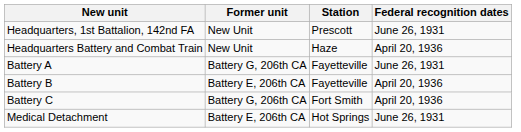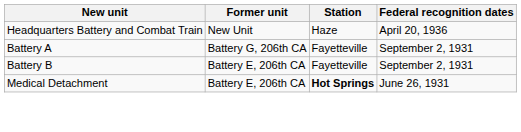 <table class="wikitable">
 <tr>
 <th>New unit</th>
 <th>Former unit</th>
 <th>Station</th>
 <th>Federal recognition dates</th>
-</tr>
-<tr>
-<td>Headquarters, 1st Battalion, 142nd FA</td>
-<td>New Unit</td>
-<td>Prescott</td>
-<td>June 26, 1931</td>
 </tr>
 <tr>
 <td>Headquarters Battery and Combat Train</td>
 <td>New Unit</td>
 <td>Haze</td>
 <td>April 20, 1936</td>
 </tr>
 <tr>
 <td>Battery A</td>
 <td>Battery G, 206th CA</td>
 <td>Fayetteville</td>
-<td>June 26, 1931</td>
+<td>September 2, 1931</td>
 </tr>
 <tr>
 <td>Battery B</td>
 <td>Battery E, 206th CA</td>
 <td>Fayetteville</td>
-<td>April 20, 1936</td>
-</tr>
-<tr>
-<td>Battery C</td>
-<td>Battery G, 206th CA</td>
-<td>Fort Smith</td>
-<td>April 20, 1936</td>
+<td>September 2, 1931</td>
 </tr>
 <tr>
 <td>Medical Detachment</td>
 <td>Battery E, 206th CA</td>
-<td>Hot Springs</td>
+<td><strong>Hot Springs</strong></td>
 <td>June 26, 1931</td>
 </tr>
 </table>
